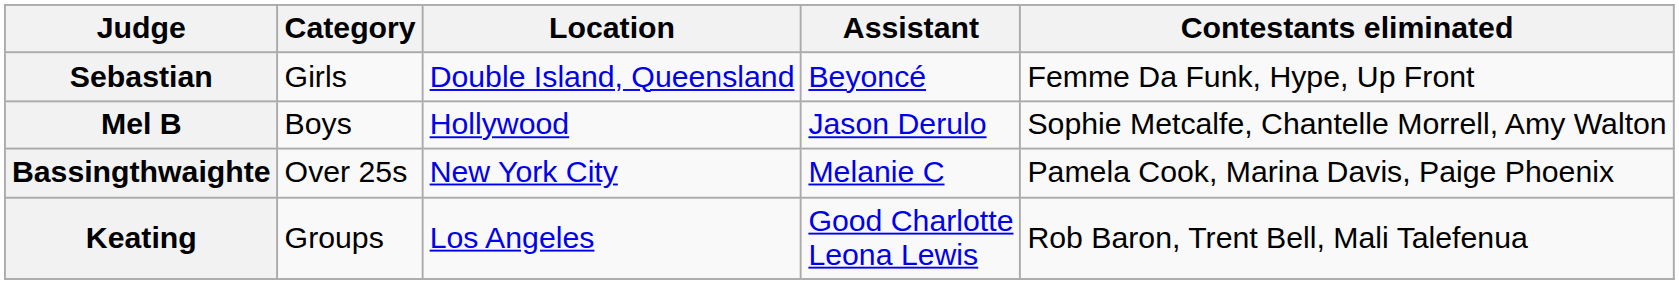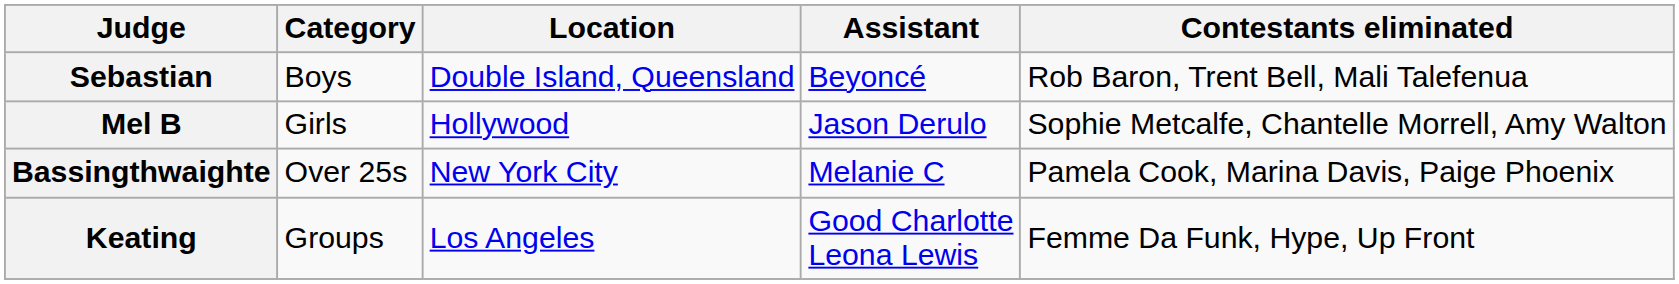 <table class="wikitable plainrowheaders">
 <tr>
 <th scope="col">Judge</th>
 <th scope="col">Category</th>
 <th scope="col">Location</th>
 <th scope="col">Assistant</th>
 <th scope="col">Contestants eliminated</th>
 </tr>
 <tr>
 <th scope="row">Sebastian</th>
-<td>Girls</td>
+<td>Boys</td>
 <td><a href='#'>Double Island, Queensland</a></td>
 <td><a href='#'>Beyoncé</a></td>
-<td>Femme Da Funk, Hype, Up Front</td>
+<td>Rob Baron, Trent Bell, Mali Talefenua</td>
 </tr>
 <tr>
 <th scope="row">Mel B</th>
-<td>Boys</td>
+<td>Girls</td>
 <td><a href='#'>Hollywood</a></td>
 <td><a href='#'>Jason Derulo</a></td>
 <td>Sophie Metcalfe, Chantelle Morrell, Amy Walton</td>
 </tr>
 <tr>
 <th scope="row">Bassingthwaighte</th>
 <td>Over 25s</td>
 <td><a href='#'>New York City</a></td>
 <td><a href='#'>Melanie C</a></td>
 <td>Pamela Cook, Marina Davis, Paige Phoenix</td>
 </tr>
 <tr>
 <th scope="row">Keating</th>
 <td>Groups</td>
 <td><a href='#'>Los Angeles</a></td>
 <td><a href='#'>Good Charlotte</a><br><a href='#'>Leona Lewis</a></td>
-<td>Rob Baron, Trent Bell, Mali Talefenua</td>
+<td>Femme Da Funk, Hype, Up Front</td>
 </tr>
 </table>
